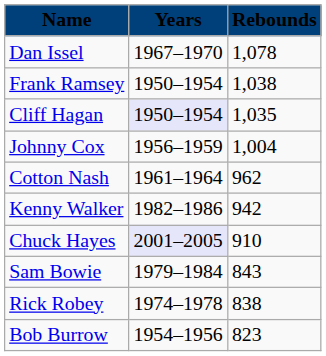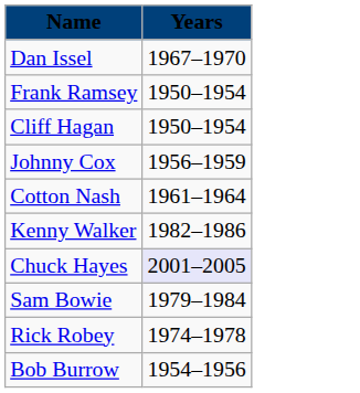 <table class="wikitable">
 <tr>
 <th style="background:#00407a;"><span>Name</span></th>
 <th style="background:#00407a;"><span>Years</span></th>
-<th style="background:#00407a;"><span>Rebounds</span></th>
 </tr>
 <tr>
 <td><a href='#'>Dan Issel</a></td>
 <td>1967–1970</td>
-<td>1,078</td>
 </tr>
 <tr>
 <td><a href='#'>Frank Ramsey</a></td>
 <td>1950–1954</td>
-<td>1,038</td>
 </tr>
 <tr>
 <td><a href='#'>Cliff Hagan</a></td>
-<td style="background: lavender;">1950–1954</td>
-<td>1,035</td>
+<td>1950–1954</td>
 </tr>
 <tr>
 <td><a href='#'>Johnny Cox</a></td>
 <td>1956–1959</td>
-<td>1,004</td>
 </tr>
 <tr>
 <td><a href='#'>Cotton Nash</a></td>
 <td>1961–1964</td>
-<td>962</td>
 </tr>
 <tr>
 <td><a href='#'>Kenny Walker</a></td>
 <td>1982–1986</td>
-<td>942</td>
 </tr>
 <tr>
 <td><a href='#'>Chuck Hayes</a></td>
 <td style="background: lavender;">2001–2005</td>
-<td>910</td>
 </tr>
 <tr>
 <td><a href='#'>Sam Bowie</a></td>
 <td>1979–1984</td>
-<td>843</td>
 </tr>
 <tr>
 <td><a href='#'>Rick Robey</a></td>
 <td>1974–1978</td>
-<td>838</td>
 </tr>
 <tr>
 <td><a href='#'>Bob Burrow</a></td>
 <td>1954–1956</td>
-<td>823</td>
 </tr>
 </table>
